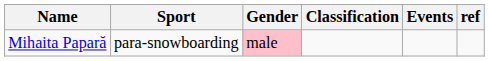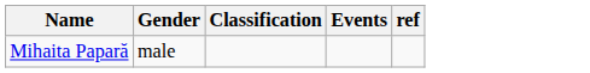 <table class="wikitable">
 <tr>
 <th>Name</th>
-<th>Sport</th>
 <th>Gender</th>
 <th>Classification</th>
 <th>Events</th>
 <th>ref</th>
 </tr>
 <tr>
 <td><a href='#'>Mihaita Papară</a></td>
-<td>para-snowboarding</td>
-<td style="background: pink;">male</td>
+<td>male</td>
 <td></td>
 <td></td>
 <td></td>
 </tr>
 </table>
